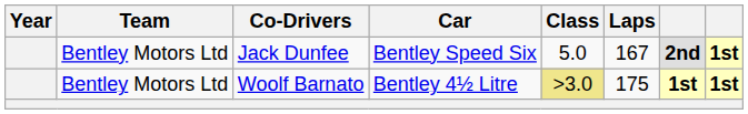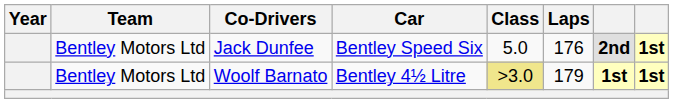 <table class="wikitable" style="text-align:center; font-size:90%">
 <tr>
 <th>Year</th>
 <th>Team</th>
 <th>Co-Drivers</th>
 <th>Car</th>
 <th>Class</th>
 <th>Laps</th>
 <th></th>
 <th></th>
 </tr>
 <tr>
 <th></th>
 <td align=left> <a href='#'>Bentley</a> Motors Ltd</td>
 <td align=left> <a href='#'>Jack Dunfee</a></td>
 <td align=left><a href='#'>Bentley Speed Six</a></td>
 <td>5.0</td>
-<td>167</td>
+<td>176</td>
 <td style="background:#dfdfdf;"><strong>2nd</strong></td>
 <td style="background:#ffffbf;"><strong>1st</strong></td>
 </tr>
 <tr>
 <th></th>
 <td align=left> <a href='#'>Bentley</a> Motors Ltd</td>
 <td align=left> <a href='#'>Woolf Barnato</a></td>
 <td align=left><a href='#'>Bentley 4½ Litre</a></td>
 <td style="background: khaki;">>3.0</td>
-<td>175</td>
+<td>179</td>
 <td style="background:#ffffbf;"><strong>1st</strong></td>
 <td style="background:#ffffbf;"><strong>1st</strong></td>
 </tr>
 <tr>
 <th colspan="8"></th>
 </tr>
 </table>
